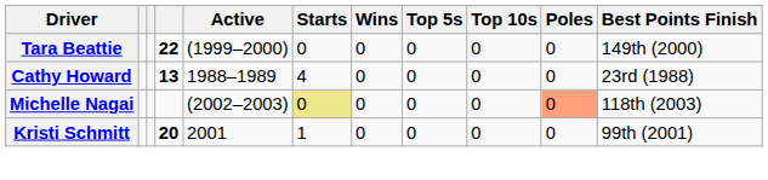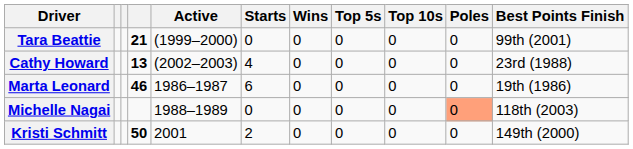 <table class="wikitable sortable" style="font-size: 95%;">
 <tr>
 <th>Driver</th>
 <th></th>
 <th></th>
 <th></th>
 <th>Active</th>
 <th>Starts</th>
 <th>Wins</th>
 <th>Top 5s</th>
 <th>Top 10s</th>
 <th>Poles</th>
 <th>Best Points Finish</th>
 </tr>
 <tr>
 <th><a href='#'>Tara Beattie</a></th>
 <td></td>
 <td></td>
-<td align=center><strong>22</strong></td>
+<td align=center><strong>21</strong></td>
 <td data-sort-value=1999–2000>(1999–2000)</td>
 <td>0</td>
 <td>0</td>
 <td>0</td>
 <td>0</td>
 <td>0</td>
-<td data-sort-value=149>149th (2000)</td>
+<td data-sort-value=99>99th (2001)</td>
 </tr>
 <tr>
 <th><a href='#'>Cathy Howard</a></th>
 <td></td>
 <td></td>
 <td align=center><strong>13</strong></td>
-<td>1988–1989</td>
+<td data-sort-value=2002–2003>(2002–2003)</td>
 <td>4</td>
 <td>0</td>
 <td>0</td>
 <td>0</td>
 <td>0</td>
 <td data-sort-value=23>23rd (1988)</td>
 </tr>
 <tr>
+<th><a href='#'>Marta Leonard</a></th>
+<td></td>
+<td></td>
+<td align=center><strong>46</strong></td>
+<td>1986–1987</td>
+<td>6</td>
+<td>0</td>
+<td>0</td>
+<td>0</td>
+<td>0</td>
+<td data-sort-value=19>19th (1986)</td>
+</tr>
+<tr>
 <th><a href='#'>Michelle Nagai</a></th>
 <td></td>
 <td></td>
 <td></td>
-<td data-sort-value=2002–2003>(2002–2003)</td>
-<td style="background: khaki;">0</td>
+<td>1988–1989</td>
+<td>0</td>
 <td>0</td>
 <td>0</td>
 <td>0</td>
 <td style="background: lightsalmon;">0</td>
 <td data-sort-value=118>118th (2003)</td>
 </tr>
 <tr>
 <th><a href='#'>Kristi Schmitt</a></th>
 <td></td>
 <td></td>
-<td align=center><strong>20</strong></td>
+<td align=center><strong>50</strong></td>
 <td>2001</td>
-<td>1</td>
+<td>2</td>
 <td>0</td>
 <td>0</td>
 <td>0</td>
 <td>0</td>
-<td data-sort-value=99>99th (2001)</td>
+<td data-sort-value=149>149th (2000)</td>
 </tr>
 </table>
